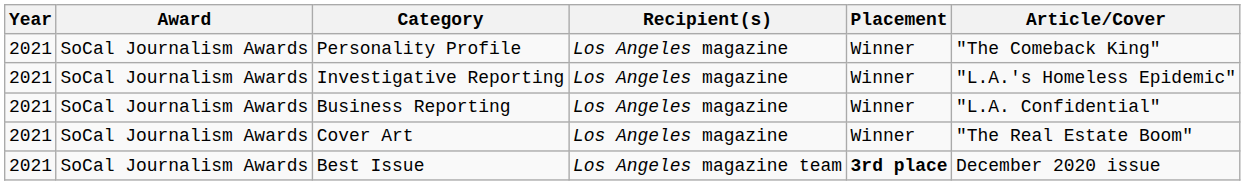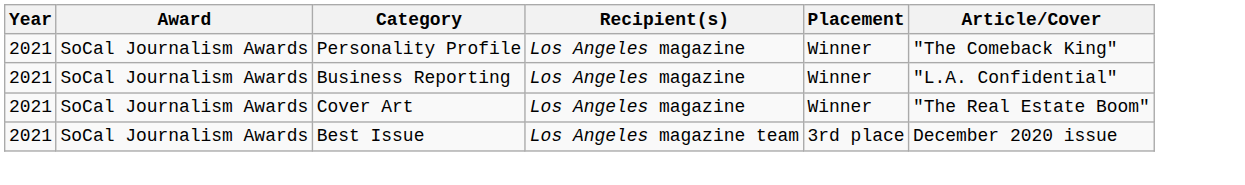 <table class="wikitable sortable">
 <tr>
 <th>Year</th>
 <th>Award</th>
 <th>Category</th>
 <th>Recipient(s)</th>
 <th>Placement</th>
 <th>Article/Cover</th>
 </tr>
 <tr>
 <td>2021</td>
 <td>SoCal Journalism Awards</td>
 <td>Personality Profile</td>
 <td><em>Los Angeles</em> magazine</td>
 <td>Winner</td>
 <td>"The Comeback King"</td>
-</tr>
-<tr>
-<td>2021</td>
-<td>SoCal Journalism Awards</td>
-<td>Investigative Reporting</td>
-<td><em>Los Angeles</em> magazine</td>
-<td>Winner</td>
-<td>"L.A.'s Homeless Epidemic"</td>
 </tr>
 <tr>
 <td>2021</td>
 <td>SoCal Journalism Awards</td>
 <td>Business Reporting</td>
 <td><em>Los Angeles</em> magazine</td>
 <td>Winner</td>
 <td>"L.A. Confidential"</td>
 </tr>
 <tr>
 <td>2021</td>
 <td>SoCal Journalism Awards</td>
 <td>Cover Art</td>
 <td><em>Los Angeles</em> magazine</td>
 <td>Winner</td>
 <td>"The Real Estate Boom"</td>
 </tr>
 <tr>
 <td>2021</td>
 <td>SoCal Journalism Awards</td>
 <td>Best Issue</td>
 <td><em>Los Angeles</em> magazine team</td>
-<td><strong>3rd place</strong></td>
+<td>3rd place</td>
 <td>December 2020 issue</td>
 </tr>
 </table>
